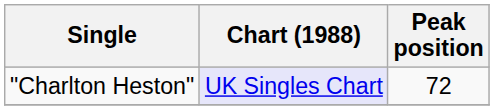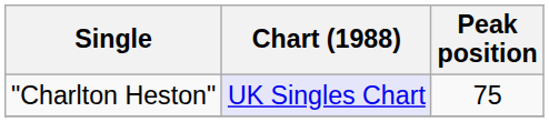 <table class="wikitable">
 <tr>
 <th>Single</th>
 <th>Chart (1988)</th>
 <th>Peak<br>position</th>
 </tr>
 <tr>
 <td rowspan=1 valign="top">"Charlton Heston"</td>
 <td style="background: lavender;"><a href='#'>UK Singles Chart</a></td>
-<td align="center">72</td>
+<td align="center">75</td>
 </tr>
 <tr>
 </tr>
 </table>
